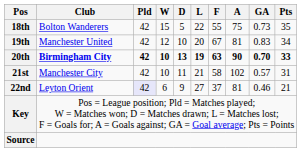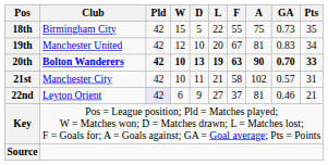 <table class="wikitable" style="text-align:center">
 <tr>
 <th scope="col">Pos</th>
 <th scope="col">Club</th>
 <th scope="col">Pld</th>
 <th scope="col">W</th>
 <th scope="col">D</th>
 <th scope="col">L</th>
 <th scope="col">F</th>
 <th scope="col">A</th>
 <th scope="col">GA</th>
 <th scope="col">Pts</th>
 </tr>
 <tr>
 <th scope="row">18th</th>
-<td align="left"><a href='#'>Bolton Wanderers</a></td>
+<td align="left"><a href='#'>Birmingham City</a></td>
 <td>42</td>
 <td>15</td>
 <td>5</td>
 <td>22</td>
 <td>55</td>
 <td>75</td>
 <td>0.73</td>
 <td>35</td>
 </tr>
 <tr>
 <th scope="row">19th</th>
 <td align="left"><a href='#'>Manchester United</a></td>
 <td>42</td>
 <td>12</td>
 <td>10</td>
 <td>20</td>
 <td>67</td>
 <td>81</td>
 <td>0.83</td>
 <td>34</td>
 </tr>
 <tr style="font-weight:bold">
 <th scope="row">20th</th>
-<td align="left"><a href='#'>Birmingham City</a></td>
+<td align="left"><a href='#'>Bolton Wanderers</a></td>
 <td>42</td>
 <td>10</td>
 <td>13</td>
 <td>19</td>
 <td>63</td>
 <td>90</td>
 <td>0.70</td>
 <td>33</td>
 </tr>
 <tr>
 <th scope="row">21st</th>
 <td align="left"><a href='#'>Manchester City</a></td>
 <td>42</td>
 <td>10</td>
 <td>11</td>
 <td>21</td>
 <td>58</td>
 <td>102</td>
 <td>0.57</td>
 <td>31</td>
 </tr>
 <tr>
 <th scope="row">22nd</th>
 <td align="left"><a href='#'>Leyton Orient</a></td>
 <td style="background: lavender;">42</td>
 <td>6</td>
 <td>9</td>
 <td>27</td>
 <td>37</td>
 <td>81</td>
 <td>0.46</td>
 <td>21</td>
 </tr>
 <tr>
 <th scope="row">Key</th>
 <td colspan="9">Pos = League position; Pld = Matches played;<br>W = Matches won; D = Matches drawn; L = Matches lost;<br>F = Goals for; A = Goals against; GA = <a href='#'>Goal average</a>; Pts = Points</td>
 </tr>
 <tr>
 <th scope="row">Source</th>
 <td colspan="9"></td>
 </tr>
 </table>
